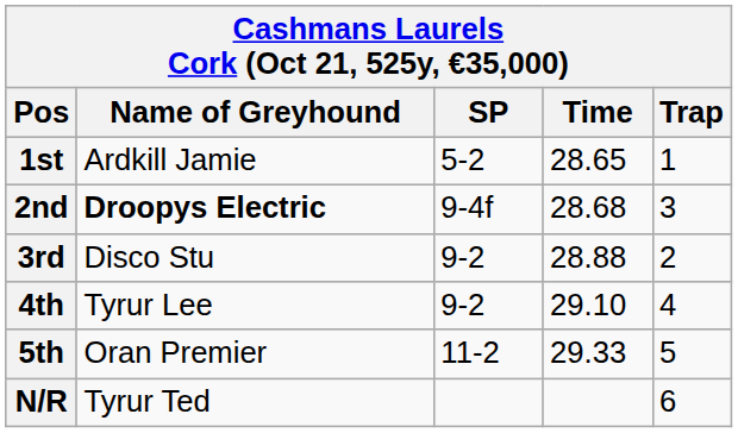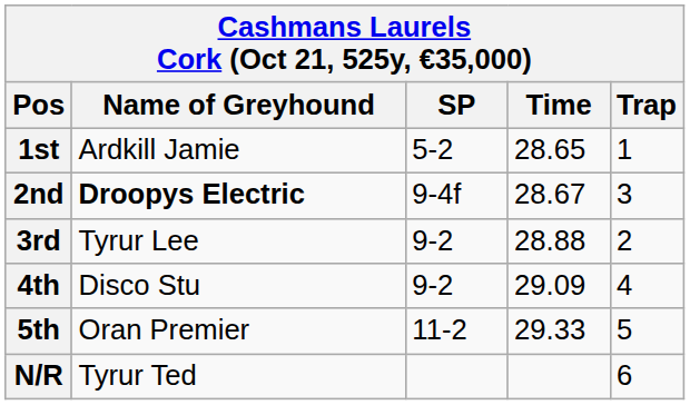 <table class="wikitable">
 <tr>
 <th colspan="6"><a href='#'>Cashmans Laurels</a><br><a href='#'>Cork</a> (Oct 21, 525y, €35,000)</th>
 </tr>
 <tr>
 <th width=30>Pos</th>
 <th width=180>Name of Greyhound</th>
 <th width=50>SP</th>
 <th width=50>Time</th>
 <th width=30>Trap</th>
 </tr>
 <tr>
 <th>1st</th>
 <td>Ardkill Jamie </td>
 <td>5-2</td>
 <td>28.65</td>
 <td>1</td>
 </tr>
 <tr>
 <th>2nd</th>
 <td><strong>Droopys Electric</strong></td>
 <td>9-4f</td>
-<td>28.68</td>
+<td>28.67</td>
 <td>3</td>
 </tr>
 <tr>
 <th>3rd</th>
-<td>Disco Stu</td>
+<td>Tyrur Lee</td>
 <td>9-2</td>
 <td>28.88</td>
 <td>2</td>
 </tr>
 <tr>
 <th>4th</th>
-<td>Tyrur Lee</td>
+<td>Disco Stu</td>
 <td>9-2</td>
-<td>29.10</td>
+<td>29.09</td>
 <td>4</td>
 </tr>
 <tr>
 <th>5th</th>
 <td>Oran Premier</td>
 <td>11-2</td>
 <td>29.33</td>
 <td>5</td>
 </tr>
 <tr>
 <th>N/R</th>
 <td>Tyrur Ted</td>
 <td></td>
 <td></td>
 <td>6</td>
 </tr>
 </table>
